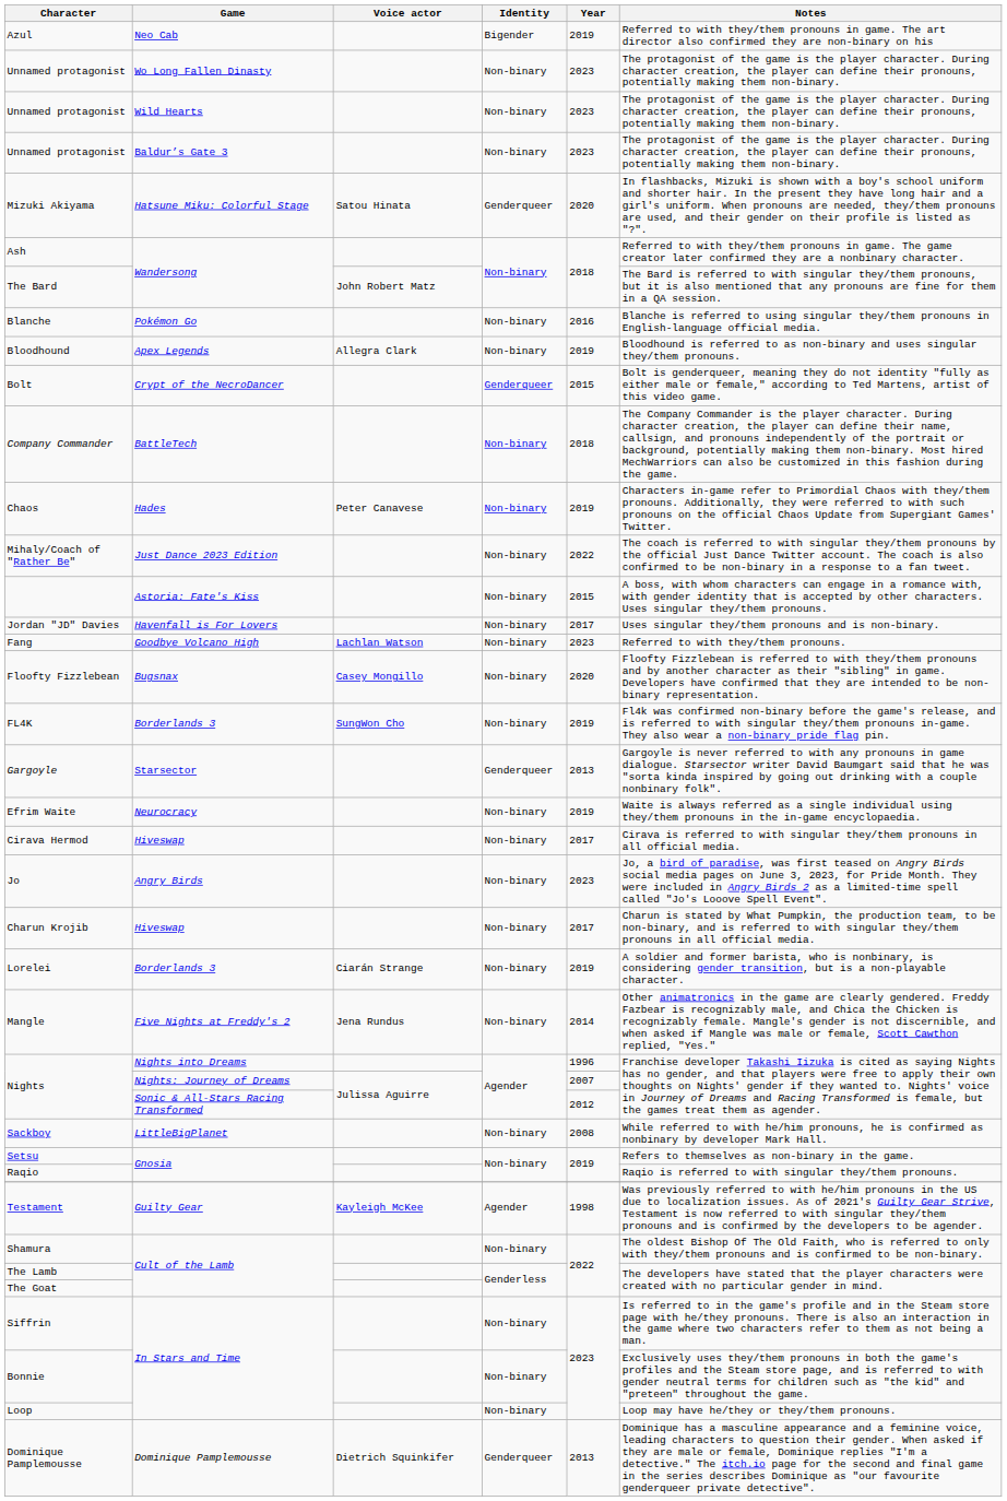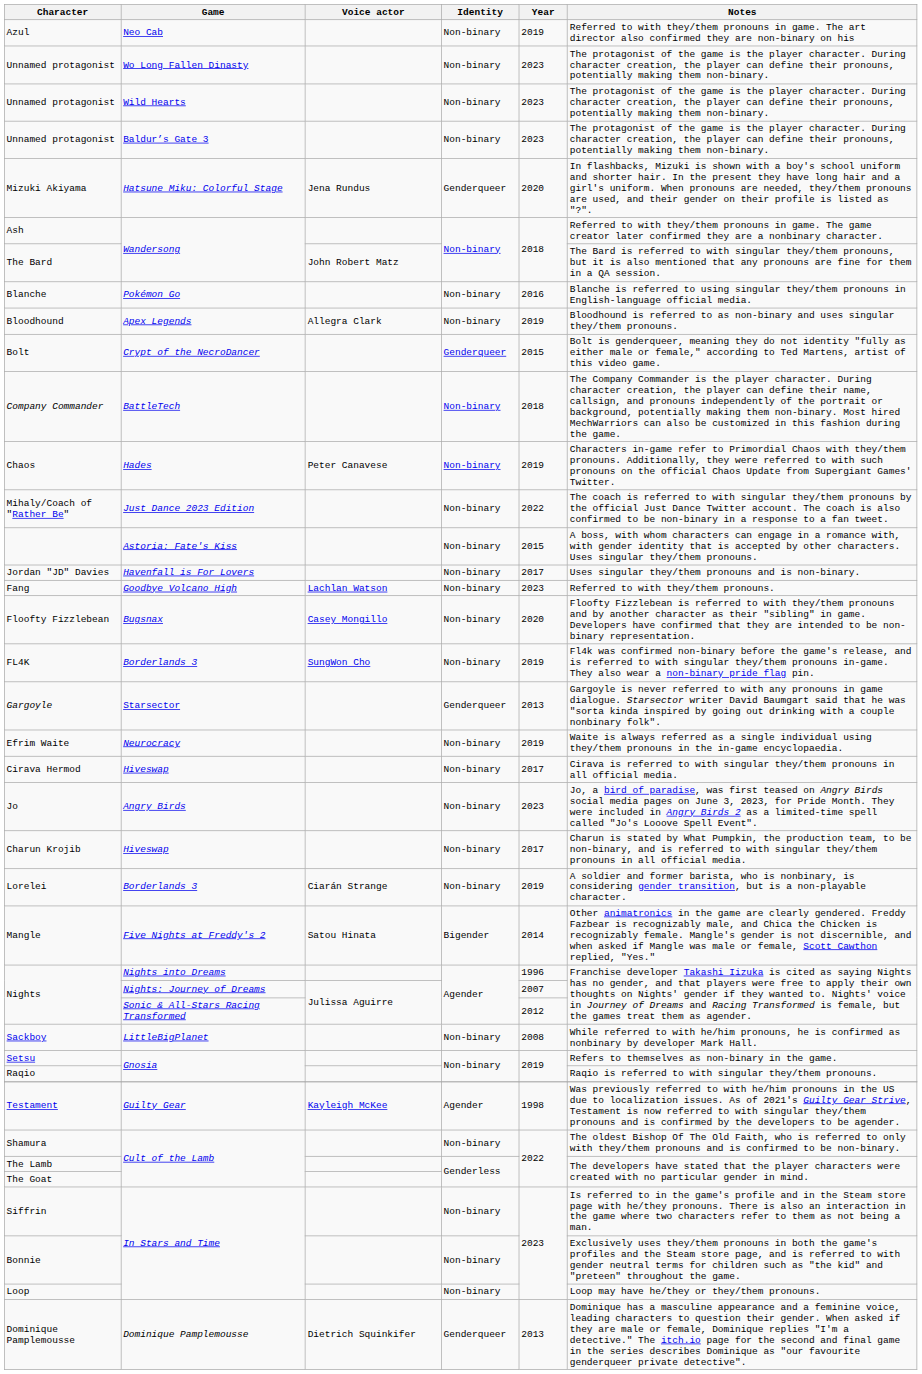 <table class="wikitable sortable" style="width:99%">
 <tr>
 <th style="width:12%;">Character</th>
 <th style="width:19%;">Game</th>
 <th style="width:14%;">Voice actor</th>
 <th style="width:8%;">Identity</th>
 <th style="width:5%;">Year</th>
 <th style="width:36%;">Notes</th>
 </tr>
 <tr>
 <td>Azul</td>
 <td><a href='#'>Neo Cab</a></td>
 <td></td>
-<td>Bigender</td>
+<td>Non-binary</td>
 <td>2019</td>
 <td>Referred to with they/them pronouns in game. The art director also confirmed they are non-binary on his </td>
 </tr>
 <tr>
 <td>Unnamed protagonist</td>
 <td><a href='#'>Wo Long Fallen Dinasty</a></td>
 <td></td>
 <td>Non-binary</td>
 <td>2023</td>
 <td>The protagonist of the game is the player character. During character creation, the player can define their pronouns, potentially making them non-binary.</td>
 </tr>
 <tr>
 <td>Unnamed protagonist</td>
 <td><a href='#'>Wild Hearts</a></td>
 <td></td>
 <td>Non-binary</td>
 <td>2023</td>
 <td>The protagonist of the game is the player character. During character creation, the player can define their pronouns, potentially making them non-binary.</td>
 </tr>
 <tr>
 <td>Unnamed protagonist</td>
 <td><a href='#'>Baldur’s Gate 3</a></td>
 <td></td>
 <td>Non-binary</td>
 <td>2023</td>
 <td>The protagonist of the game is the player character. During character creation, the player can define their pronouns, potentially making them non-binary.</td>
 </tr>
 <tr>
 <td>Mizuki Akiyama</td>
 <td><em><a href='#'>Hatsune Miku: Colorful Stage</a></em></td>
-<td>Satou Hinata</td>
+<td>Jena Rundus</td>
 <td>Genderqueer</td>
 <td>2020</td>
 <td>In flashbacks, Mizuki is shown with a boy's school uniform and shorter hair. In the present they have long hair and a girl's uniform. When pronouns are needed, they/them pronouns are used, and their gender on their profile is listed as "?".</td>
 </tr>
 <tr>
 <td>Ash</td>
 <td rowspan="2"><em><a href='#'>Wandersong</a></em></td>
 <td></td>
 <td rowspan="2"><a href='#'>Non-binary</a></td>
 <td rowspan="2">2018</td>
 <td>Referred to with they/them pronouns in game. The game creator later confirmed they are a nonbinary character.</td>
 </tr>
 <tr>
 <td>The Bard</td>
 <td>John Robert Matz</td>
 <td>The Bard is referred to with singular they/them pronouns, but it is also mentioned that any pronouns are fine for them in a QA session.</td>
 </tr>
 <tr>
 <td>Blanche</td>
 <td><em><a href='#'>Pokémon Go</a></em></td>
 <td></td>
 <td>Non-binary</td>
 <td>2016</td>
 <td>Blanche is referred to using singular they/them pronouns in English-language official media.</td>
 </tr>
 <tr>
 <td>Bloodhound</td>
 <td><em><a href='#'>Apex Legends</a></em></td>
 <td>Allegra Clark</td>
 <td>Non-binary</td>
 <td>2019</td>
 <td>Bloodhound is referred to as non-binary and uses singular they/them pronouns.</td>
 </tr>
 <tr>
 <td>Bolt</td>
 <td><em><a href='#'>Crypt of the NecroDancer</a></em></td>
 <td></td>
 <td><a href='#'>Genderqueer</a></td>
 <td>2015</td>
 <td>Bolt is genderqueer, meaning they do not identity "fully as either male or female," according to Ted Martens, artist of this video game.</td>
 </tr>
 <tr>
 <td><em>Company Commander</em></td>
 <td><em><a href='#'>BattleTech</a></em></td>
 <td></td>
 <td><a href='#'>Non-binary</a></td>
 <td>2018</td>
 <td>The Company Commander is the player character. During character creation, the player can define their name, callsign, and pronouns independently of the portrait or background, potentially making them non-binary. Most hired MechWarriors can also be customized in this fashion during the game.</td>
 </tr>
 <tr>
 <td>Chaos</td>
 <td><em><a href='#'>Hades</a></em></td>
 <td>Peter Canavese</td>
 <td><a href='#'>Non-binary</a></td>
 <td>2019</td>
 <td>Characters in-game refer to Primordial Chaos with they/them pronouns. Additionally, they were referred to with such pronouns on the official Chaos Update from Supergiant Games' Twitter.</td>
 </tr>
 <tr>
 <td>Mihaly/Coach of "<a href='#'>Rather Be</a>"</td>
 <td><em><a href='#'>Just Dance 2023 Edition</a></em></td>
 <td></td>
 <td>Non-binary</td>
 <td>2022</td>
 <td>The coach is referred to with singular they/them pronouns by the official Just Dance Twitter account. The coach is also confirmed to be non-binary in a response to a fan tweet.</td>
 </tr>
 <tr>
 <td></td>
 <td><em><a href='#'>Astoria: Fate's Kiss</a></em></td>
 <td></td>
 <td>Non-binary</td>
 <td>2015</td>
 <td>A boss, with whom characters can engage in a romance with, with gender identity that is accepted by other characters. Uses singular they/them pronouns.</td>
 </tr>
 <tr>
 <td>Jordan "JD" Davies</td>
 <td><a href='#'><em>Havenfall is For Lovers</em></a></td>
 <td></td>
 <td>Non-binary</td>
 <td>2017</td>
 <td>Uses singular they/them pronouns and is non-binary.</td>
 </tr>
 <tr>
 <td>Fang</td>
 <td><em><a href='#'>Goodbye Volcano High</a></em></td>
 <td><a href='#'>Lachlan Watson</a></td>
 <td>Non-binary</td>
 <td>2023</td>
 <td>Referred to with they/them pronouns.</td>
 </tr>
 <tr>
 <td>Floofty Fizzlebean</td>
 <td><em><a href='#'>Bugsnax</a></em></td>
 <td><a href='#'>Casey Mongillo</a></td>
 <td>Non-binary</td>
 <td>2020</td>
 <td>Floofty Fizzlebean is referred to with they/them pronouns and by another character as their "sibling" in game. Developers have confirmed that they are intended to be non-binary representation.</td>
 </tr>
 <tr>
 <td>FL4K</td>
 <td><em><a href='#'>Borderlands 3</a></em></td>
 <td><a href='#'>SungWon Cho</a></td>
 <td>Non-binary</td>
 <td>2019</td>
 <td>Fl4k was confirmed non-binary before the game's release, and is referred to with singular they/them pronouns in-game. They also wear a <a href='#'>non-binary pride flag</a> pin.</td>
 </tr>
 <tr>
 <td><em>Gargoyle</em></td>
 <td><a href='#'>Starsector</a></td>
 <td></td>
 <td>Genderqueer</td>
 <td>2013</td>
 <td>Gargoyle is never referred to with any pronouns in game dialogue. <em>Starsector</em> writer David Baumgart said that he was "sorta kinda inspired by going out drinking with a couple nonbinary folk".</td>
 </tr>
 <tr>
 <td>Efrim Waite</td>
 <td><em><a href='#'>Neurocracy</a></em></td>
 <td></td>
 <td>Non-binary</td>
 <td>2019</td>
 <td>Waite is always referred as a single individual using they/them pronouns in the in-game encyclopaedia.</td>
 </tr>
 <tr>
 <td>Cirava Hermod</td>
 <td><em><a href='#'>Hiveswap</a></em></td>
 <td></td>
 <td>Non-binary</td>
 <td>2017</td>
 <td>Cirava is referred to with singular they/them pronouns in all official media.</td>
 </tr>
 <tr>
 <td>Jo</td>
 <td><em><a href='#'>Angry Birds</a></em></td>
 <td></td>
 <td>Non-binary</td>
 <td>2023</td>
 <td>Jo, a <a href='#'>bird of paradise</a>, was first teased on <em>Angry Birds</em> social media pages on June 3, 2023, for Pride Month. They were included in <em><a href='#'>Angry Birds 2</a></em> as a limited-time spell called "Jo's Looove Spell Event".</td>
 </tr>
 <tr>
 <td>Charun Krojib</td>
 <td><em><a href='#'>Hiveswap</a></em></td>
 <td></td>
 <td>Non-binary</td>
 <td>2017</td>
 <td>Charun is stated by What Pumpkin, the production team, to be non-binary, and is referred to with singular they/them pronouns in all official media.</td>
 </tr>
 <tr>
 <td>Lorelei</td>
 <td><em><a href='#'>Borderlands 3</a></em></td>
 <td>Ciarán Strange</td>
 <td>Non-binary</td>
 <td>2019</td>
 <td>A soldier and former barista, who is nonbinary, is considering <a href='#'>gender transition</a>, but is a non-playable character.</td>
 </tr>
 <tr>
 <td>Mangle</td>
 <td><em><a href='#'>Five Nights at Freddy's 2</a></em></td>
-<td>Jena Rundus</td>
-<td>Non-binary</td>
+<td>Satou Hinata</td>
+<td>Bigender</td>
 <td>2014</td>
 <td>Other <a href='#'>animatronics</a> in the game are clearly gendered. Freddy Fazbear is recognizably male, and Chica the Chicken is recognizably female. Mangle's gender is not discernible, and when asked if Mangle was male or female, <a href='#'>Scott Cawthon</a> replied, "Yes."</td>
 </tr>
 <tr>
 <td rowspan=3>Nights</td>
 <td><em><a href='#'>Nights into Dreams</a></em></td>
 <td></td>
 <td rowspan=3>Agender</td>
 <td>1996</td>
 <td rowspan=3>Franchise developer <a href='#'>Takashi Iizuka</a> is cited as saying Nights has no gender, and that players were free to apply their own thoughts on Nights' gender if they wanted to. Nights' voice in <em>Journey of Dreams</em> and <em>Racing Transformed</em> is female, but the games treat them as agender.</td>
 </tr>
 <tr>
 <td><em><a href='#'>Nights: Journey of Dreams</a></em></td>
 <td rowspan=2>Julissa Aguirre</td>
 <td>2007</td>
 </tr>
 <tr>
 <td><em><a href='#'>Sonic & All-Stars Racing Transformed</a></em></td>
 <td>2012</td>
 </tr>
 <tr>
 <td><a href='#'>Sackboy</a></td>
 <td><em><a href='#'>LittleBigPlanet</a></em></td>
 <td></td>
 <td>Non-binary</td>
 <td>2008</td>
 <td>While referred to with he/him pronouns, he is confirmed as nonbinary by developer Mark Hall.</td>
 </tr>
 <tr>
 <td><a href='#'>Setsu</a></td>
 <td rowspan="2"><em><a href='#'>Gnosia</a></em></td>
 <td></td>
 <td rowspan="2">Non-binary</td>
 <td rowspan="2">2019</td>
 <td>Refers to themselves as non-binary in the game.</td>
 </tr>
 <tr>
 <td>Raqio</td>
 <td></td>
 <td>Raqio is referred to with singular they/them pronouns.</td>
 </tr>
 <tr>
 </tr>
 <tr>
 <td><a href='#'>Testament</a></td>
 <td><em><a href='#'>Guilty Gear</a></em></td>
 <td><a href='#'>Kayleigh McKee</a></td>
 <td>Agender</td>
 <td>1998</td>
 <td>Was previously referred to with he/him pronouns in the US due to localization issues. As of 2021's <em><a href='#'>Guilty Gear Strive</a></em>, Testament is now referred to with singular they/them pronouns and is confirmed by the developers to be agender.</td>
 </tr>
 <tr>
 <td>Shamura</td>
 <td rowspan="3"><em><a href='#'>Cult of the Lamb</a></em></td>
 <td></td>
 <td>Non-binary</td>
 <td rowspan="3">2022</td>
 <td>The oldest Bishop Of The Old Faith, who is referred to only with they/them pronouns and is confirmed to be non-binary.</td>
 </tr>
 <tr>
 <td>The Lamb</td>
 <td></td>
 <td rowspan="2">Genderless</td>
 <td rowspan="2">The developers have stated that the player characters were created with no particular gender in mind.</td>
 </tr>
 <tr>
 <td>The Goat</td>
 <td></td>
 </tr>
 <tr>
 <td>Siffrin</td>
 <td rowspan="3"><em><a href='#'>In Stars and Time</a></em></td>
 <td></td>
 <td>Non-binary</td>
 <td rowspan="3">2023</td>
 <td>Is referred to in the game's profile and in the Steam store page with he/they pronouns. There is also an interaction in the game where two characters refer to them as not being a man.</td>
 </tr>
 <tr>
 <td>Bonnie</td>
 <td></td>
 <td>Non-binary</td>
 <td>Exclusively uses they/them pronouns in both the game's profiles and the Steam store page, and is referred to with gender neutral terms for children such as "the kid" and "preteen" throughout the game.</td>
 </tr>
 <tr>
 <td>Loop</td>
 <td></td>
 <td>Non-binary</td>
 <td>Loop may have he/they or they/them pronouns.</td>
 </tr>
 <tr>
 <td>Dominique Pamplemousse</td>
 <td><em>Dominique Pamplemousse</em></td>
 <td>Dietrich Squinkifer</td>
 <td>Genderqueer</td>
 <td>2013</td>
 <td>Dominique has a masculine appearance and a feminine voice, leading characters to question their gender. When asked if they are male or female, Dominique replies "I'm a detective." The <a href='#'>itch.io</a> page for the second and final game in the series describes Dominique as "our favourite genderqueer private detective".</td>
 </tr>
 </table>
